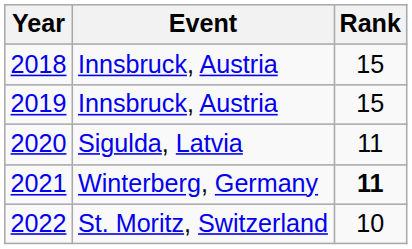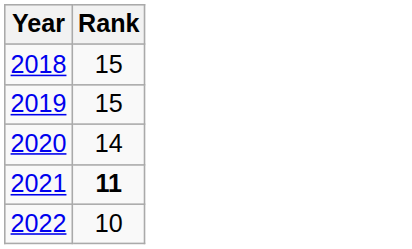 <table class="wikitable sortable" style="text-align:center;">
 <tr>
 <th>Year</th>
-<th>Event</th>
 <th>Rank</th>
 </tr>
 <tr>
 <td><a href='#'>2018</a></td>
-<td style="text-align:left;"> <a href='#'>Innsbruck</a>, <a href='#'>Austria</a></td>
 <td>15</td>
 </tr>
 <tr>
 <td><a href='#'>2019</a></td>
-<td style="text-align:left;"> <a href='#'>Innsbruck</a>, <a href='#'>Austria</a></td>
 <td>15</td>
 </tr>
 <tr>
 <td><a href='#'>2020</a></td>
-<td style="text-align:left;"> <a href='#'>Sigulda</a>, <a href='#'>Latvia</a></td>
-<td>11</td>
+<td>14</td>
 </tr>
 <tr>
 <td><a href='#'>2021</a></td>
-<td style="text-align:left;"> <a href='#'>Winterberg</a>, <a href='#'>Germany</a></td>
 <td><strong>11</strong></td>
 </tr>
 <tr>
 <td><a href='#'>2022</a></td>
-<td style="text-align:left;"> <a href='#'>St. Moritz</a>, <a href='#'>Switzerland</a></td>
 <td>10</td>
 </tr>
 </table>
